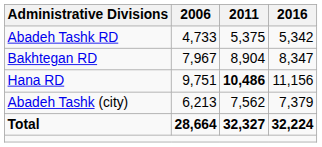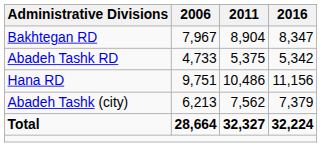 <table class="wikitable">
 <tr>
 <th>Administrative Divisions</th>
 <th>2006</th>
 <th>2011</th>
 <th>2016</th>
 </tr>
 <tr>
+<td><a href='#'>Bakhtegan RD</a></td>
+<td style="text-align: right;">7,967</td>
+<td style="text-align: right;">8,904</td>
+<td style="text-align: right;">8,347</td>
+</tr>
+<tr>
 <td><a href='#'>Abadeh Tashk RD</a></td>
 <td style="text-align: right;">4,733</td>
 <td style="text-align: right;">5,375</td>
 <td style="text-align: right;">5,342</td>
 </tr>
 <tr>
-<td><a href='#'>Bakhtegan RD</a></td>
-<td style="text-align: right;">7,967</td>
-<td style="text-align: right;">8,904</td>
-<td style="text-align: right;">8,347</td>
-</tr>
-<tr>
 <td><a href='#'>Hana RD</a></td>
 <td style="text-align: right;">9,751</td>
-<td style="text-align: right;"><strong>10,486</strong></td>
+<td style="text-align: right;">10,486</td>
 <td style="text-align: right;">11,156</td>
 </tr>
 <tr>
 <td><a href='#'>Abadeh Tashk</a> (city)</td>
 <td style="text-align: right;">6,213</td>
 <td style="text-align: right;">7,562</td>
 <td style="text-align: right;">7,379</td>
 </tr>
 <tr>
 <td><strong>Total</strong></td>
 <td style="text-align: right;"><strong>28,664</strong></td>
 <td style="text-align: right;"><strong>32,327</strong></td>
 <td style="text-align: right;"><strong>32,224</strong></td>
 </tr>
 <tr>
 <td colspan=4></td>
 </tr>
 </table>
